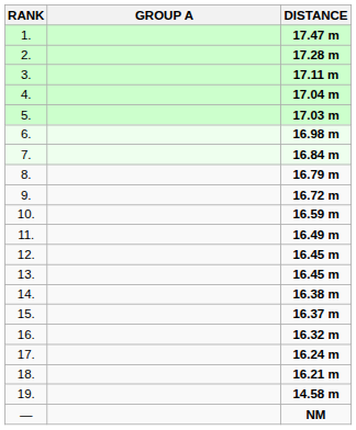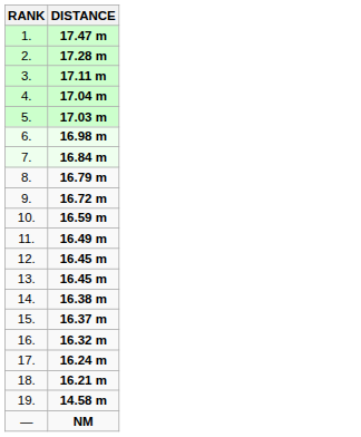 <table class="wikitable" style="border-collapse: collapse; font-size: 90%;">
 <tr>
 <th>RANK</th>
-<th align="center" style="width: 18em">GROUP A</th>
 <th>DISTANCE</th>
 </tr>
 <tr bgcolor=#CCFFCC>
 <td align="center">1.</td>
-<td></td>
 <td align="center"><strong>17.47 m </strong></td>
 </tr>
 <tr bgcolor=#CCFFCC>
 <td align="center">2.</td>
-<td></td>
 <td align="center"><strong>17.28 m </strong></td>
 </tr>
 <tr bgcolor=#CCFFCC>
 <td align="center">3.</td>
-<td></td>
 <td align="center"><strong>17.11 m </strong></td>
 </tr>
 <tr bgcolor=#CCFFCC>
 <td align="center">4.</td>
-<td></td>
 <td align="center"><strong>17.04 m </strong></td>
 </tr>
 <tr bgcolor=#CCFFCC>
 <td align="center">5.</td>
-<td></td>
 <td align="center"><strong>17.03 m </strong></td>
 </tr>
 <tr bgcolor=#EEFFEE>
 <td align="center">6.</td>
-<td></td>
 <td align="center"><strong>16.98 m  </strong></td>
 </tr>
 <tr bgcolor=#EEFFEE>
 <td align="center">7.</td>
-<td></td>
 <td align="center"><strong>16.84 m </strong></td>
 </tr>
 <tr>
 <td align="center">8.</td>
-<td></td>
 <td align="center"><strong>16.79 m </strong></td>
 </tr>
 <tr>
 <td align="center">9.</td>
-<td></td>
 <td align="center"><strong>16.72 m  </strong></td>
 </tr>
 <tr>
 <td align="center">10.</td>
-<td></td>
 <td align="center"><strong>16.59 m </strong></td>
 </tr>
 <tr>
 <td align="center">11.</td>
-<td></td>
 <td align="center"><strong>16.49 m </strong></td>
 </tr>
 <tr>
 <td align="center">12.</td>
-<td></td>
 <td align="center"><strong>16.45 m </strong></td>
 </tr>
 <tr>
 <td align="center">13.</td>
-<td></td>
 <td align="center"><strong>16.45 m  </strong></td>
 </tr>
 <tr>
 <td align="center">14.</td>
-<td></td>
 <td align="center"><strong>16.38 m </strong></td>
 </tr>
 <tr>
 <td align="center">15.</td>
-<td></td>
 <td align="center"><strong>16.37 m  </strong></td>
 </tr>
 <tr>
 <td align="center">16.</td>
-<td></td>
 <td align="center"><strong>16.32 m </strong></td>
 </tr>
 <tr>
 <td align="center">17.</td>
-<td></td>
 <td align="center"><strong>16.24 m  </strong></td>
 </tr>
 <tr>
 <td align="center">18.</td>
-<td></td>
 <td align="center"><strong>16.21 m </strong></td>
 </tr>
 <tr>
 <td align="center">19.</td>
-<td></td>
 <td align="center"><strong>14.58 m</strong></td>
 </tr>
 <tr>
 <td align="center">—</td>
-<td></td>
 <td align="center"><strong>NM </strong></td>
 </tr>
 </table>
